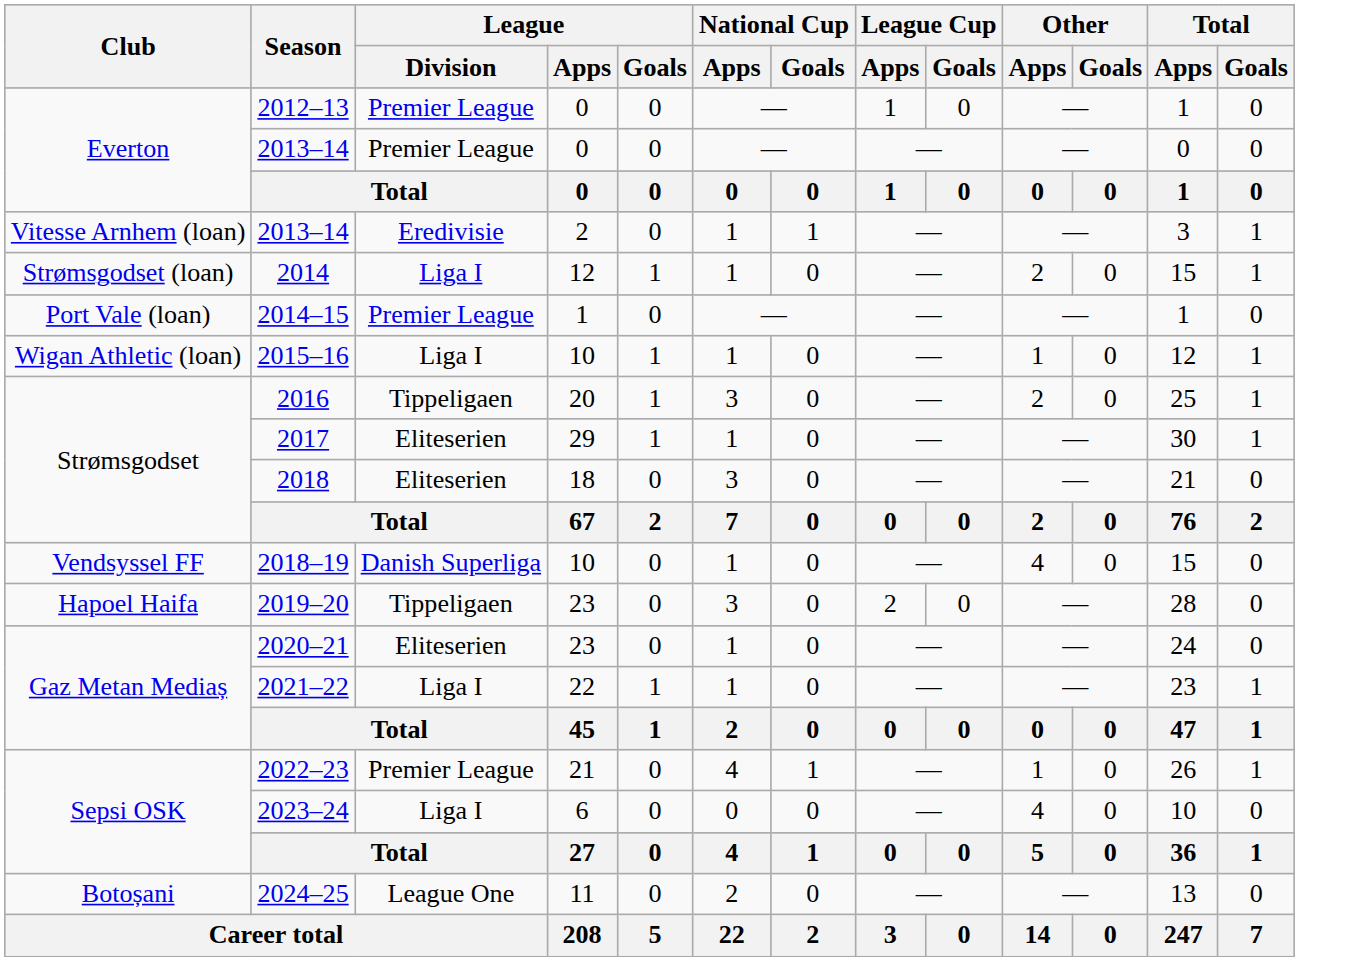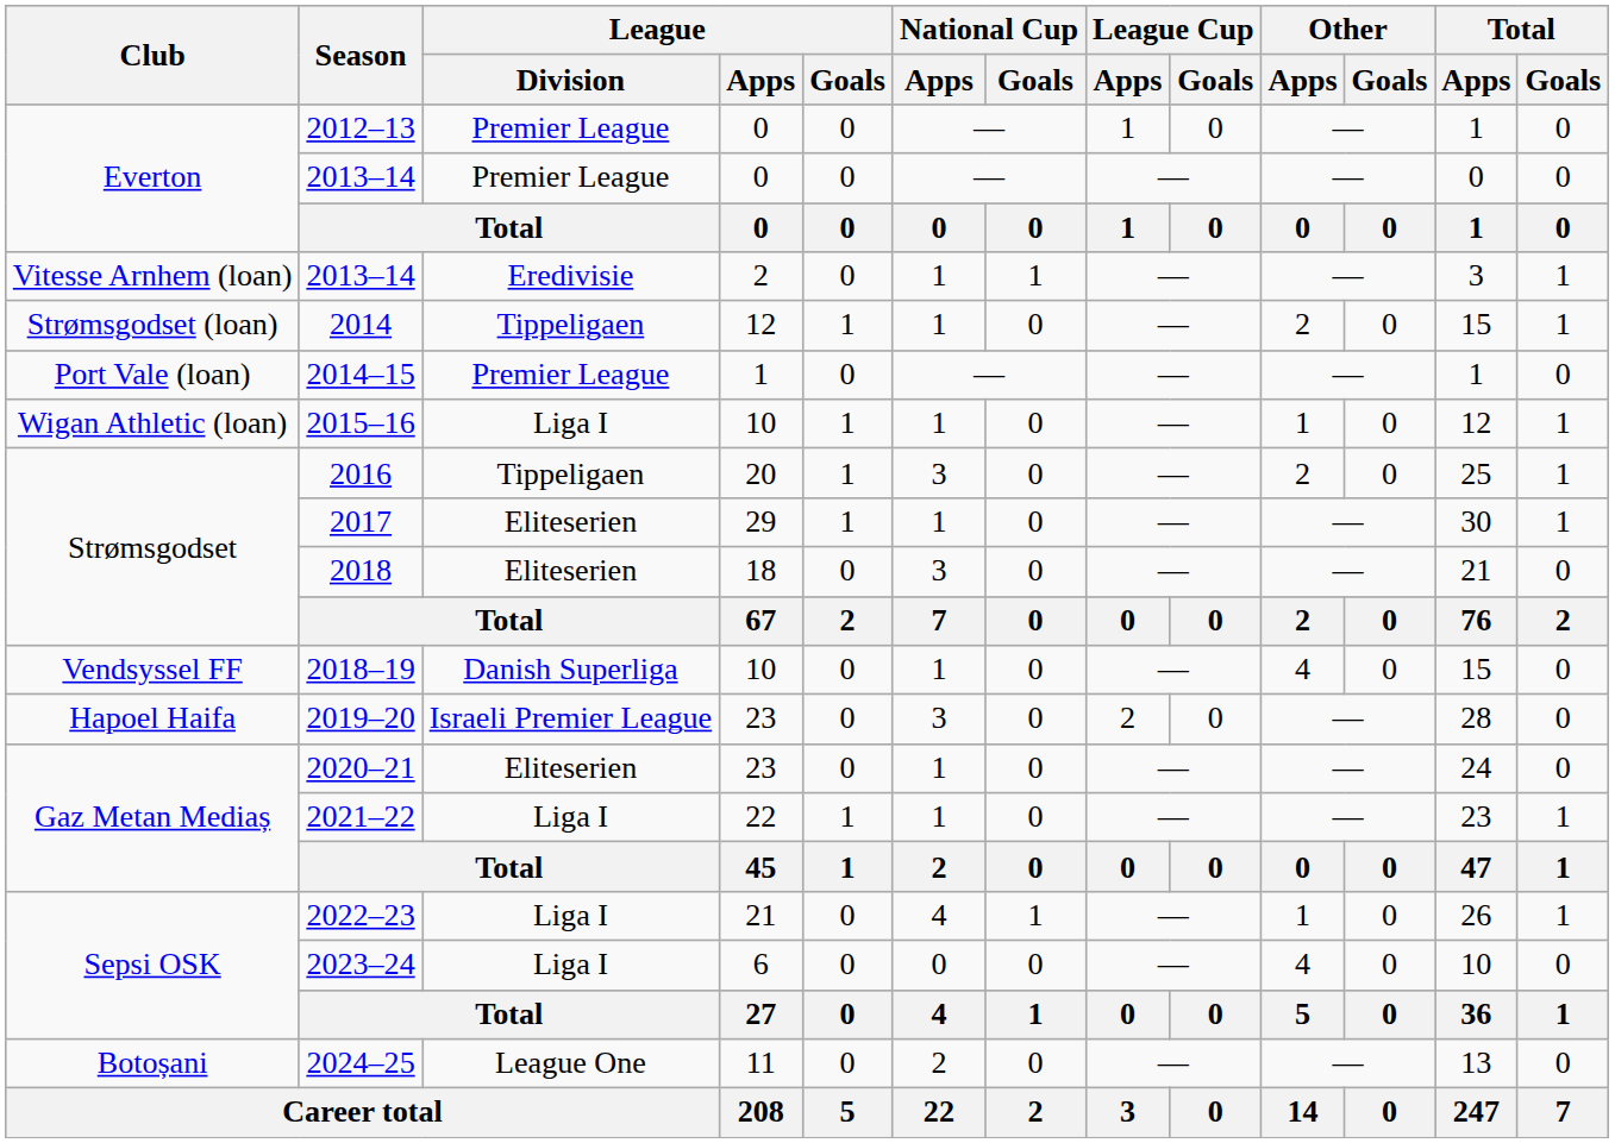 <table class="wikitable" style="text-align:center">
 <tr>
 <th rowspan="2">Club</th>
 <th rowspan="2">Season</th>
 <th colspan="3">League</th>
 <th colspan="2">National Cup</th>
 <th colspan="2">League Cup</th>
 <th colspan="2">Other</th>
 <th colspan="2">Total</th>
 </tr>
 <tr>
 <th>Division</th>
 <th>Apps</th>
 <th>Goals</th>
 <th>Apps</th>
 <th>Goals</th>
 <th>Apps</th>
 <th>Goals</th>
 <th>Apps</th>
 <th>Goals</th>
 <th>Apps</th>
 <th>Goals</th>
 </tr>
 <tr>
 <td rowspan="3"><a href='#'>Everton</a></td>
 <td><a href='#'>2012–13</a></td>
 <td><a href='#'>Premier League</a></td>
 <td>0</td>
 <td>0</td>
 <td colspan="2">—</td>
 <td>1</td>
 <td>0</td>
 <td colspan="2">—</td>
 <td>1</td>
 <td>0</td>
 </tr>
 <tr>
 <td><a href='#'>2013–14</a></td>
 <td>Premier League</td>
 <td>0</td>
 <td>0</td>
 <td colspan="2">—</td>
 <td colspan="2">—</td>
 <td colspan="2">—</td>
 <td>0</td>
 <td>0</td>
 </tr>
 <tr>
 <th colspan="2">Total</th>
 <th>0</th>
 <th>0</th>
 <th>0</th>
 <th>0</th>
 <th>1</th>
 <th>0</th>
 <th>0</th>
 <th>0</th>
 <th>1</th>
 <th>0</th>
 </tr>
 <tr>
 <td><a href='#'>Vitesse Arnhem</a> (loan)</td>
 <td><a href='#'>2013–14</a></td>
 <td><a href='#'>Eredivisie</a></td>
 <td>2</td>
 <td>0</td>
 <td>1</td>
 <td>1</td>
 <td colspan="2">—</td>
 <td colspan="2">—</td>
 <td>3</td>
 <td>1</td>
 </tr>
 <tr>
 <td><a href='#'>Strømsgodset</a> (loan)</td>
 <td><a href='#'>2014</a></td>
-<td><a href='#'>Liga I</a></td>
+<td><a href='#'>Tippeligaen</a></td>
 <td>12</td>
 <td>1</td>
 <td>1</td>
 <td>0</td>
 <td colspan="2">—</td>
 <td>2</td>
 <td>0</td>
 <td>15</td>
 <td>1</td>
 </tr>
 <tr>
 <td><a href='#'>Port Vale</a> (loan)</td>
 <td><a href='#'>2014–15</a></td>
 <td><a href='#'>Premier League</a></td>
 <td>1</td>
 <td>0</td>
 <td colspan="2">—</td>
 <td colspan="2">—</td>
 <td colspan="2">—</td>
 <td>1</td>
 <td>0</td>
 </tr>
 <tr>
 <td><a href='#'>Wigan Athletic</a> (loan)</td>
 <td><a href='#'>2015–16</a></td>
 <td>Liga I</td>
 <td>10</td>
 <td>1</td>
 <td>1</td>
 <td>0</td>
 <td colspan="2">—</td>
 <td>1</td>
 <td>0</td>
 <td>12</td>
 <td>1</td>
 </tr>
 <tr>
 <td rowspan="4">Strømsgodset</td>
 <td><a href='#'>2016</a></td>
 <td>Tippeligaen</td>
 <td>20</td>
 <td>1</td>
 <td>3</td>
 <td>0</td>
 <td colspan="2">—</td>
 <td>2</td>
 <td>0</td>
 <td>25</td>
 <td>1</td>
 </tr>
 <tr>
 <td><a href='#'>2017</a></td>
 <td>Eliteserien</td>
 <td>29</td>
 <td>1</td>
 <td>1</td>
 <td>0</td>
 <td colspan="2">—</td>
 <td colspan="2">—</td>
 <td>30</td>
 <td>1</td>
 </tr>
 <tr>
 <td><a href='#'>2018</a></td>
 <td>Eliteserien</td>
 <td>18</td>
 <td>0</td>
 <td>3</td>
 <td>0</td>
 <td colspan="2">—</td>
 <td colspan="2">—</td>
 <td>21</td>
 <td>0</td>
 </tr>
 <tr>
 <th colspan="2">Total</th>
 <th>67</th>
 <th>2</th>
 <th>7</th>
 <th>0</th>
 <th>0</th>
 <th>0</th>
 <th>2</th>
 <th>0</th>
 <th>76</th>
 <th>2</th>
 </tr>
 <tr>
 <td><a href='#'>Vendsyssel FF</a></td>
 <td><a href='#'>2018–19</a></td>
 <td><a href='#'>Danish Superliga</a></td>
 <td>10</td>
 <td>0</td>
 <td>1</td>
 <td>0</td>
 <td colspan="2">—</td>
 <td>4</td>
 <td>0</td>
 <td>15</td>
 <td>0</td>
 </tr>
 <tr>
 <td><a href='#'>Hapoel Haifa</a></td>
 <td><a href='#'>2019–20</a></td>
-<td>Tippeligaen</td>
+<td><a href='#'>Israeli Premier League</a></td>
 <td>23</td>
 <td>0</td>
 <td>3</td>
 <td>0</td>
 <td>2</td>
 <td>0</td>
 <td colspan="2">—</td>
 <td>28</td>
 <td>0</td>
 </tr>
 <tr>
 <td rowspan="3"><a href='#'>Gaz Metan Mediaș</a></td>
 <td><a href='#'>2020–21</a></td>
 <td>Eliteserien</td>
 <td>23</td>
 <td>0</td>
 <td>1</td>
 <td>0</td>
 <td colspan="2">—</td>
 <td colspan="2">—</td>
 <td>24</td>
 <td>0</td>
 </tr>
 <tr>
 <td><a href='#'>2021–22</a></td>
 <td>Liga I</td>
 <td>22</td>
 <td>1</td>
 <td>1</td>
 <td>0</td>
 <td colspan="2">—</td>
 <td colspan="2">—</td>
 <td>23</td>
 <td>1</td>
 </tr>
 <tr>
 <th colspan="2">Total</th>
 <th>45</th>
 <th>1</th>
 <th>2</th>
 <th>0</th>
 <th>0</th>
 <th>0</th>
 <th>0</th>
 <th>0</th>
 <th>47</th>
 <th>1</th>
 </tr>
 <tr>
 <td rowspan="3"><a href='#'>Sepsi OSK</a></td>
 <td><a href='#'>2022–23</a></td>
-<td>Premier League</td>
+<td>Liga I</td>
 <td>21</td>
 <td>0</td>
 <td>4</td>
 <td>1</td>
 <td colspan="2">—</td>
 <td>1</td>
 <td>0</td>
 <td>26</td>
 <td>1</td>
 </tr>
 <tr>
 <td><a href='#'>2023–24</a></td>
 <td>Liga I</td>
 <td>6</td>
 <td>0</td>
 <td>0</td>
 <td>0</td>
 <td colspan="2">—</td>
 <td>4</td>
 <td>0</td>
 <td>10</td>
 <td>0</td>
 </tr>
 <tr>
 <th colspan="2">Total</th>
 <th>27</th>
 <th>0</th>
 <th>4</th>
 <th>1</th>
 <th>0</th>
 <th>0</th>
 <th>5</th>
 <th>0</th>
 <th>36</th>
 <th>1</th>
 </tr>
 <tr>
 <td><a href='#'>Botoșani</a></td>
 <td><a href='#'>2024–25</a></td>
 <td>League One</td>
 <td>11</td>
 <td>0</td>
 <td>2</td>
 <td>0</td>
 <td colspan="2">—</td>
 <td colspan="2">—</td>
 <td>13</td>
 <td>0</td>
 </tr>
 <tr>
 <th colspan="3">Career total</th>
 <th>208</th>
 <th>5</th>
 <th>22</th>
 <th>2</th>
 <th>3</th>
 <th>0</th>
 <th>14</th>
 <th>0</th>
 <th>247</th>
 <th>7</th>
 </tr>
 </table>
